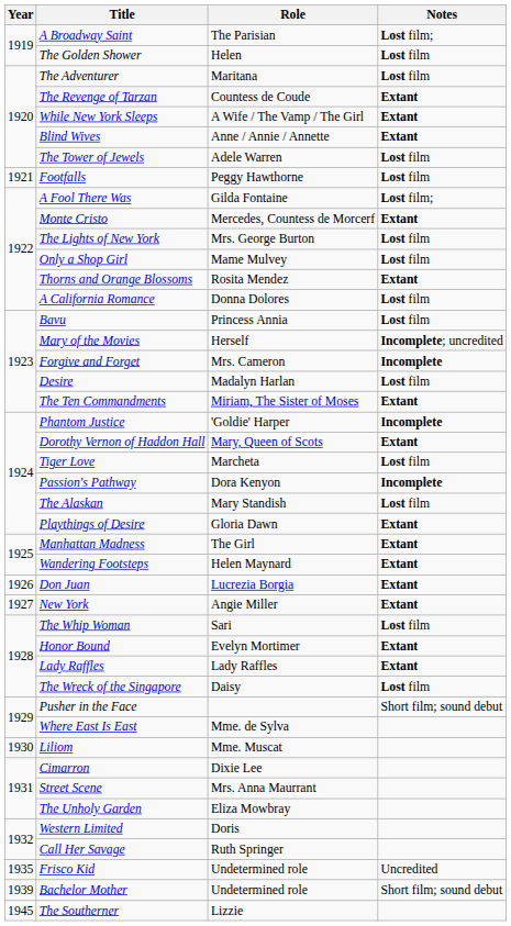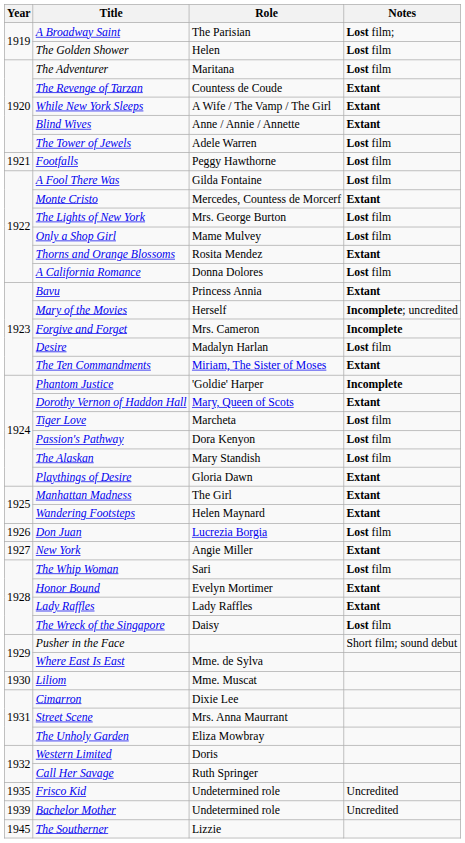 <table class="wikitable">
 <tr>
 <th>Year</th>
 <th>Title</th>
 <th>Role</th>
 <th>Notes</th>
 </tr>
 <tr>
 <td rowspan="2">1919</td>
 <td><em><a href='#'>A Broadway Saint</a></em></td>
 <td>The Parisian</td>
 <td><strong>Lost</strong> film;</td>
 </tr>
 <tr>
 <td><em>The Golden Shower</em></td>
 <td>Helen</td>
 <td><strong>Lost</strong> film</td>
 </tr>
 <tr>
 <td rowspan="5">1920</td>
 <td><em>The Adventurer</em></td>
 <td>Maritana</td>
 <td><strong>Lost</strong> film</td>
 </tr>
 <tr>
 <td><em><a href='#'>The Revenge of Tarzan</a></em></td>
 <td>Countess de Coude</td>
 <td><strong>Extant</strong></td>
 </tr>
 <tr>
 <td><em><a href='#'>While New York Sleeps</a></em></td>
 <td>A Wife / The Vamp / The Girl</td>
 <td><strong>Extant</strong></td>
 </tr>
 <tr>
 <td><em><a href='#'>Blind Wives</a></em></td>
 <td>Anne / Annie / Annette</td>
 <td><strong>Extant</strong></td>
 </tr>
 <tr>
 <td><em><a href='#'>The Tower of Jewels</a></em></td>
 <td>Adele Warren</td>
 <td><strong>Lost</strong> film</td>
 </tr>
 <tr>
 <td>1921</td>
 <td><em><a href='#'>Footfalls</a></em></td>
 <td>Peggy Hawthorne</td>
 <td><strong>Lost</strong> film</td>
 </tr>
 <tr>
 <td rowspan="6">1922</td>
 <td><em><a href='#'>A Fool There Was</a></em></td>
 <td>Gilda Fontaine</td>
-<td><strong>Lost</strong> film;</td>
+<td><strong>Lost</strong> film</td>
 </tr>
 <tr>
 <td><em><a href='#'>Monte Cristo</a></em></td>
 <td>Mercedes, Countess de Morcerf</td>
 <td><strong>Extant</strong></td>
 </tr>
 <tr>
 <td><em><a href='#'>The Lights of New York</a></em></td>
 <td>Mrs. George Burton</td>
 <td><strong>Lost</strong> film</td>
 </tr>
 <tr>
 <td><em><a href='#'>Only a Shop Girl</a></em></td>
 <td>Mame Mulvey</td>
 <td><strong>Lost</strong> film</td>
 </tr>
 <tr>
 <td><em><a href='#'>Thorns and Orange Blossoms</a></em></td>
 <td>Rosita Mendez</td>
 <td><strong>Extant</strong></td>
 </tr>
 <tr>
 <td><em><a href='#'>A California Romance</a></em></td>
 <td>Donna Dolores</td>
 <td><strong>Lost</strong> film</td>
 </tr>
 <tr>
 <td rowspan="5">1923</td>
 <td><em><a href='#'>Bavu</a></em></td>
 <td>Princess Annia</td>
-<td><strong>Lost</strong> film</td>
+<td><strong>Extant</strong></td>
 </tr>
 <tr>
 <td><em><a href='#'>Mary of the Movies</a></em></td>
 <td>Herself</td>
 <td><strong>Incomplete</strong>; uncredited</td>
 </tr>
 <tr>
 <td><em><a href='#'>Forgive and Forget</a></em></td>
 <td>Mrs. Cameron</td>
 <td><strong>Incomplete</strong></td>
 </tr>
 <tr>
 <td><em><a href='#'>Desire</a></em></td>
 <td>Madalyn Harlan</td>
 <td><strong>Lost</strong> film</td>
 </tr>
 <tr>
 <td><em><a href='#'>The Ten Commandments</a></em></td>
 <td><a href='#'>Miriam, The Sister of Moses</a></td>
 <td><strong>Extant</strong></td>
 </tr>
 <tr>
 <td rowspan="6">1924</td>
 <td><em><a href='#'>Phantom Justice</a></em></td>
 <td>'Goldie' Harper</td>
 <td><strong>Incomplete</strong></td>
 </tr>
 <tr>
 <td><em><a href='#'>Dorothy Vernon of Haddon Hall</a></em></td>
 <td><a href='#'>Mary, Queen of Scots</a></td>
 <td><strong>Extant</strong></td>
 </tr>
 <tr>
 <td><em><a href='#'>Tiger Love</a></em></td>
 <td>Marcheta</td>
 <td><strong>Lost</strong> film</td>
 </tr>
 <tr>
 <td><em><a href='#'>Passion's Pathway</a></em></td>
 <td>Dora Kenyon</td>
-<td><strong>Incomplete</strong></td>
+<td><strong>Lost</strong> film</td>
 </tr>
 <tr>
 <td><em><a href='#'>The Alaskan</a></em></td>
 <td>Mary Standish</td>
 <td><strong>Lost</strong> film</td>
 </tr>
 <tr>
 <td><em><a href='#'>Playthings of Desire</a></em></td>
 <td>Gloria Dawn</td>
 <td><strong>Extant</strong></td>
 </tr>
 <tr>
 <td rowspan="2">1925</td>
 <td><em><a href='#'>Manhattan Madness</a></em></td>
 <td>The Girl</td>
 <td><strong>Extant</strong></td>
 </tr>
 <tr>
 <td><em><a href='#'>Wandering Footsteps</a></em></td>
 <td>Helen Maynard</td>
 <td><strong>Extant</strong></td>
 </tr>
 <tr>
 <td>1926</td>
 <td><em><a href='#'>Don Juan</a></em></td>
 <td><a href='#'>Lucrezia Borgia</a></td>
-<td><strong>Extant</strong></td>
+<td><strong>Lost</strong> film</td>
 </tr>
 <tr>
 <td>1927</td>
 <td><em><a href='#'>New York</a></em></td>
 <td>Angie Miller</td>
 <td><strong>Extant</strong></td>
 </tr>
 <tr>
 <td rowspan="4">1928</td>
 <td><em><a href='#'>The Whip Woman</a></em></td>
 <td>Sari</td>
 <td><strong>Lost</strong> film</td>
 </tr>
 <tr>
 <td><em><a href='#'>Honor Bound</a></em></td>
 <td>Evelyn Mortimer</td>
 <td><strong>Extant</strong></td>
 </tr>
 <tr>
 <td><em><a href='#'>Lady Raffles</a></em></td>
 <td>Lady Raffles</td>
 <td><strong>Extant</strong></td>
 </tr>
 <tr>
 <td><em><a href='#'>The Wreck of the Singapore</a></em></td>
 <td>Daisy</td>
 <td><strong>Lost</strong> film</td>
 </tr>
 <tr>
 <td rowspan="2">1929</td>
 <td><em>Pusher in the Face</em></td>
 <td></td>
 <td>Short film; sound debut</td>
 </tr>
 <tr>
 <td><em><a href='#'>Where East Is East</a></em></td>
 <td>Mme. de Sylva</td>
 <td></td>
 </tr>
 <tr>
 <td>1930</td>
 <td><em><a href='#'>Liliom</a></em></td>
 <td>Mme. Muscat</td>
 <td></td>
 </tr>
 <tr>
 <td rowspan="3">1931</td>
 <td><em><a href='#'>Cimarron</a></em></td>
 <td>Dixie Lee</td>
 <td></td>
 </tr>
 <tr>
 <td><em><a href='#'>Street Scene</a></em></td>
 <td>Mrs. Anna Maurrant</td>
 <td></td>
 </tr>
 <tr>
 <td><em><a href='#'>The Unholy Garden</a></em></td>
 <td>Eliza Mowbray</td>
 <td></td>
 </tr>
 <tr>
 <td rowspan="2">1932</td>
 <td><em><a href='#'>Western Limited</a></em></td>
 <td>Doris</td>
 <td></td>
 </tr>
 <tr>
 <td><em><a href='#'>Call Her Savage</a></em></td>
 <td>Ruth Springer</td>
 <td></td>
 </tr>
 <tr>
 <td>1935</td>
 <td><em><a href='#'>Frisco Kid</a></em></td>
 <td>Undetermined role</td>
 <td>Uncredited</td>
 </tr>
 <tr>
 <td>1939</td>
 <td><em><a href='#'>Bachelor Mother</a></em></td>
 <td>Undetermined role</td>
-<td>Short film; sound debut</td>
+<td>Uncredited</td>
 </tr>
 <tr>
 <td>1945</td>
 <td><em><a href='#'>The Southerner</a></em></td>
 <td>Lizzie</td>
 <td></td>
 </tr>
 </table>
